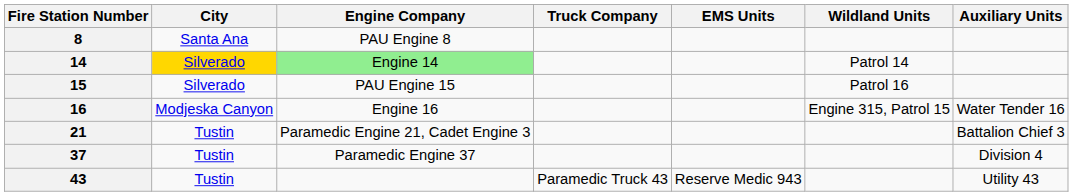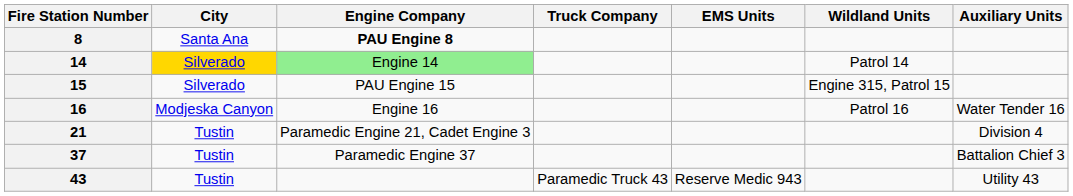 <table class="wikitable" style="text-align:center;">
 <tr>
 <th>Fire Station Number</th>
 <th>City</th>
 <th>Engine Company</th>
 <th>Truck Company</th>
 <th>EMS Units</th>
 <th>Wildland Units</th>
 <th>Auxiliary Units</th>
 </tr>
 <tr>
 <th>8</th>
 <td><a href='#'>Santa Ana</a></td>
-<td>PAU Engine 8</td>
+<td><strong>PAU Engine 8</strong></td>
 <td></td>
 <td></td>
 <td></td>
 <td></td>
 </tr>
 <tr>
 <th>14</th>
 <td style="background: gold;"><a href='#'>Silverado</a></td>
 <td style="background: lightgreen;">Engine 14</td>
 <td></td>
 <td></td>
 <td>Patrol 14</td>
 <td></td>
 </tr>
 <tr>
 <th>15</th>
 <td><a href='#'>Silverado</a></td>
 <td>PAU Engine 15</td>
 <td></td>
 <td></td>
-<td>Patrol 16</td>
+<td>Engine 315, Patrol 15</td>
 <td></td>
 </tr>
 <tr>
 <th>16</th>
 <td><a href='#'>Modjeska Canyon</a></td>
 <td>Engine 16</td>
 <td></td>
 <td></td>
-<td>Engine 315, Patrol 15</td>
+<td>Patrol 16</td>
 <td>Water Tender 16</td>
 </tr>
 <tr>
 <th>21</th>
 <td><a href='#'>Tustin</a></td>
 <td>Paramedic Engine 21, Cadet Engine 3</td>
 <td></td>
 <td></td>
 <td></td>
-<td>Battalion Chief 3</td>
+<td>Division 4</td>
 </tr>
 <tr>
 <th>37</th>
 <td><a href='#'>Tustin</a></td>
 <td>Paramedic Engine 37</td>
 <td></td>
 <td></td>
 <td></td>
-<td>Division 4</td>
+<td>Battalion Chief 3</td>
 </tr>
 <tr>
 <th>43</th>
 <td><a href='#'>Tustin</a></td>
 <td></td>
 <td>Paramedic Truck 43</td>
 <td>Reserve Medic 943</td>
 <td></td>
 <td>Utility 43</td>
 </tr>
 </table>
